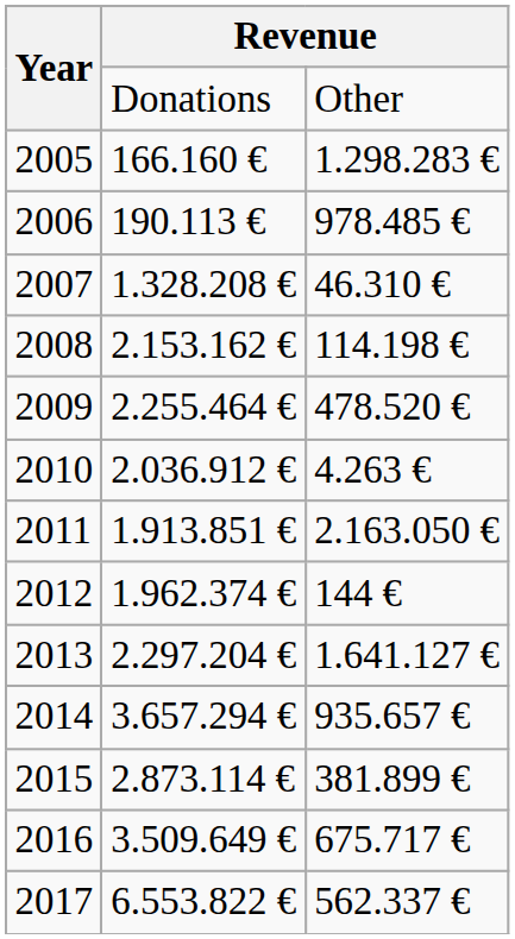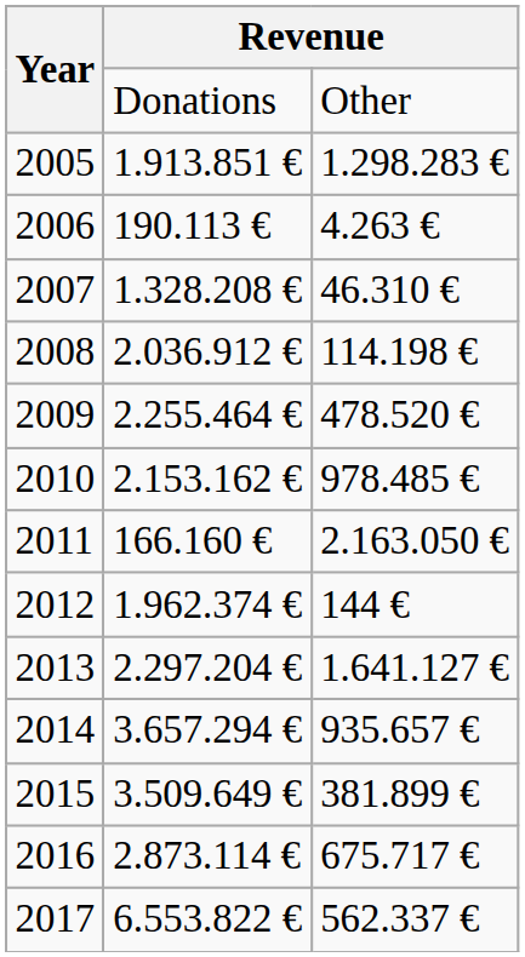 <table class="wikitable">
 <tr>
 <th rowspan="2">Year</th>
 <th colspan="2">Revenue</th>
 </tr>
 <tr>
 <td>Donations</td>
 <td>Other</td>
 </tr>
 <tr>
 <td>2005</td>
-<td>166.160 €</td>
+<td>1.913.851 €</td>
 <td>1.298.283 €</td>
 </tr>
 <tr>
 <td>2006</td>
 <td>190.113 €</td>
-<td>978.485 €</td>
+<td>4.263 €</td>
 </tr>
 <tr>
 <td>2007</td>
 <td>1.328.208 €</td>
 <td>46.310 €</td>
 </tr>
 <tr>
 <td>2008</td>
-<td>2.153.162 €</td>
+<td>2.036.912 €</td>
 <td>114.198 €</td>
 </tr>
 <tr>
 <td>2009</td>
 <td>2.255.464 €</td>
 <td>478.520 €</td>
 </tr>
 <tr>
 <td>2010</td>
-<td>2.036.912 €</td>
-<td>4.263 €</td>
+<td>2.153.162 €</td>
+<td>978.485 €</td>
 </tr>
 <tr>
 <td>2011</td>
-<td>1.913.851 €</td>
+<td>166.160 €</td>
 <td>2.163.050 €</td>
 </tr>
 <tr>
 <td>2012</td>
 <td>1.962.374 €</td>
 <td>144 €</td>
 </tr>
 <tr>
 <td>2013</td>
 <td>2.297.204 €</td>
 <td>1.641.127 €</td>
 </tr>
 <tr>
 <td>2014</td>
 <td>3.657.294 €</td>
 <td>935.657 €</td>
 </tr>
 <tr>
 <td>2015</td>
-<td>2.873.114 €</td>
+<td>3.509.649 €</td>
 <td>381.899 €</td>
 </tr>
 <tr>
 <td>2016</td>
-<td>3.509.649 €</td>
+<td>2.873.114 €</td>
 <td>675.717 €</td>
 </tr>
 <tr>
 <td>2017</td>
 <td>6.553.822 €</td>
 <td>562.337 €</td>
 </tr>
 </table>
